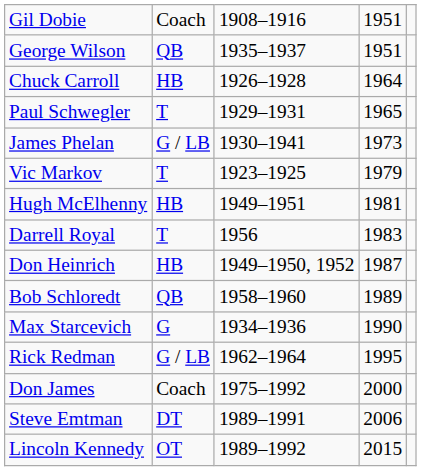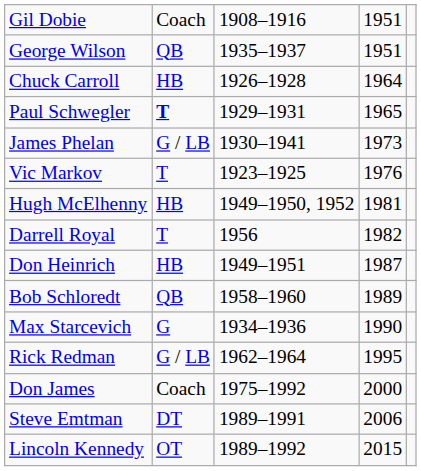 <table class="wikitable">
 <tr>
 <td><a href='#'>Gil Dobie</a></td>
 <td>Coach</td>
 <td>1908–1916</td>
 <td>1951</td>
 <td></td>
 </tr>
 <tr>
 <td><a href='#'>George Wilson</a></td>
 <td><a href='#'>QB</a></td>
 <td>1935–1937</td>
 <td>1951</td>
 <td></td>
 </tr>
 <tr>
 <td><a href='#'>Chuck Carroll</a></td>
 <td><a href='#'>HB</a></td>
 <td>1926–1928</td>
 <td>1964</td>
 <td></td>
 </tr>
 <tr>
 <td><a href='#'>Paul Schwegler</a></td>
-<td><a href='#'>T</a></td>
+<td><strong><a href='#'>T</a></strong></td>
 <td>1929–1931</td>
 <td>1965</td>
 <td></td>
 </tr>
 <tr>
 <td><a href='#'>James Phelan</a></td>
 <td><a href='#'>G</a> / <a href='#'>LB</a></td>
 <td>1930–1941</td>
 <td>1973</td>
 <td></td>
 </tr>
 <tr>
 <td><a href='#'>Vic Markov</a></td>
 <td><a href='#'>T</a></td>
 <td>1923–1925</td>
-<td>1979</td>
+<td>1976</td>
 <td></td>
 </tr>
 <tr>
 <td><a href='#'>Hugh McElhenny</a></td>
 <td><a href='#'>HB</a></td>
-<td>1949–1951</td>
+<td>1949–1950, 1952</td>
 <td>1981</td>
 <td></td>
 </tr>
 <tr>
 <td><a href='#'>Darrell Royal</a></td>
 <td><a href='#'>T</a></td>
 <td>1956</td>
-<td>1983</td>
+<td>1982</td>
 <td></td>
 </tr>
 <tr>
 <td><a href='#'>Don Heinrich</a></td>
 <td><a href='#'>HB</a></td>
-<td>1949–1950, 1952</td>
+<td>1949–1951</td>
 <td>1987</td>
 <td></td>
 </tr>
 <tr>
 <td><a href='#'>Bob Schloredt</a></td>
 <td><a href='#'>QB</a></td>
 <td>1958–1960</td>
 <td>1989</td>
 <td></td>
 </tr>
 <tr>
 <td><a href='#'>Max Starcevich</a></td>
 <td><a href='#'>G</a></td>
 <td>1934–1936</td>
 <td>1990</td>
 <td></td>
 </tr>
 <tr>
 <td><a href='#'>Rick Redman</a></td>
 <td><a href='#'>G</a> / <a href='#'>LB</a></td>
 <td>1962–1964</td>
 <td>1995</td>
 <td></td>
 </tr>
 <tr>
 <td><a href='#'>Don James</a></td>
 <td>Coach</td>
 <td>1975–1992</td>
 <td>2000</td>
 <td></td>
 </tr>
 <tr>
 <td><a href='#'>Steve Emtman</a></td>
 <td><a href='#'>DT</a></td>
 <td>1989–1991</td>
 <td>2006</td>
 <td></td>
 </tr>
 <tr>
 <td><a href='#'>Lincoln Kennedy</a></td>
 <td><a href='#'>OT</a></td>
 <td>1989–1992</td>
 <td>2015</td>
 <td></td>
 </tr>
 </table>
